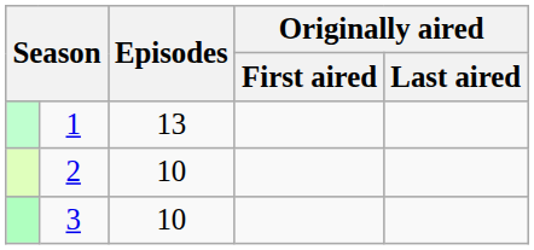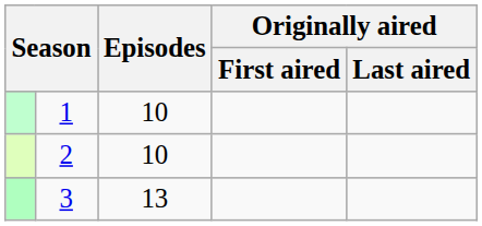 <table class="wikitable plainrowheaders" style="text-align:center;">
 <tr>
 <th colspan="2" rowspan="2">Season</th>
 <th rowspan="2">Episodes</th>
 <th colspan="2">Originally aired</th>
 </tr>
 <tr>
 <th>First aired</th>
 <th>Last aired</th>
 </tr>
 <tr>
 <td style="background: #BFFFCF;"></td>
 <td><a href='#'>1</a></td>
-<td>13</td>
+<td>10</td>
 <td></td>
 <td></td>
 </tr>
 <tr>
 <td style="background: #DFFFBC;"></td>
 <td><a href='#'>2</a></td>
 <td>10</td>
 <td></td>
 <td></td>
 </tr>
 <tr>
 <td style="background: #AFFFBF;"></td>
 <td><a href='#'>3</a></td>
-<td>10</td>
+<td>13</td>
 <td></td>
 <td></td>
 </tr>
 </table>
